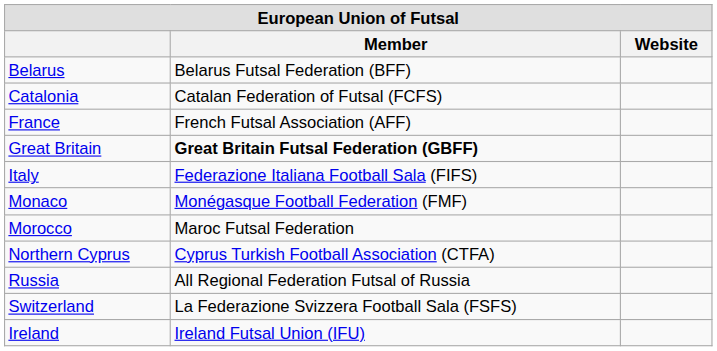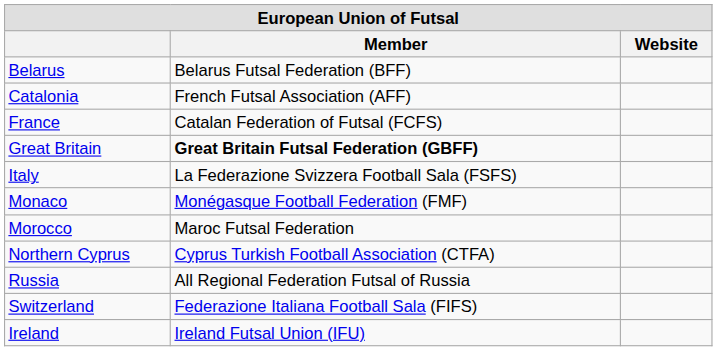 <table class="wikitable" style=font-size:95% width=650>
 <tr align=center style="background:#dfdfdf;">
 <td colspan=3><strong>European Union of Futsal</strong></td>
 </tr>
 <tr>
 <th></th>
 <th>Member</th>
 <th>Website</th>
 </tr>
 <tr>
 <td> <a href='#'>Belarus</a></td>
 <td>Belarus Futsal Federation (BFF)</td>
 <td></td>
 </tr>
 <tr>
 <td> <a href='#'>Catalonia</a></td>
-<td>Catalan Federation of Futsal (FCFS)</td>
+<td>French Futsal Association (AFF)</td>
 <td></td>
 </tr>
 <tr>
 <td> <a href='#'>France</a></td>
-<td>French Futsal Association (AFF)</td>
+<td>Catalan Federation of Futsal (FCFS)</td>
 <td></td>
 </tr>
 <tr>
 <td> <a href='#'>Great Britain</a></td>
 <td><strong>Great Britain Futsal Federation (GBFF)</strong></td>
 <td> </td>
 </tr>
 <tr>
 <td> <a href='#'>Italy</a></td>
-<td><a href='#'>Federazione Italiana Football Sala</a> (FIFS)</td>
+<td>La Federazione Svizzera Football Sala (FSFS)</td>
 <td></td>
 </tr>
 <tr>
 <td> <a href='#'>Monaco</a></td>
 <td><a href='#'>Monégasque Football Federation</a> (FMF)</td>
 <td></td>
 </tr>
 <tr>
 <td> <a href='#'>Morocco</a></td>
 <td>Maroc Futsal Federation</td>
 <td></td>
 </tr>
 <tr>
 <td> <a href='#'>Northern Cyprus</a></td>
 <td><a href='#'>Cyprus Turkish Football Association</a> (CTFA)</td>
 <td></td>
 </tr>
 <tr>
 <td> <a href='#'>Russia</a></td>
 <td>All Regional Federation Futsal of Russia</td>
 <td></td>
 </tr>
 <tr>
 <td> <a href='#'>Switzerland</a></td>
-<td>La Federazione Svizzera Football Sala (FSFS)</td>
+<td><a href='#'>Federazione Italiana Football Sala</a> (FIFS)</td>
 <td></td>
 </tr>
 <tr>
 <td> <a href='#'>Ireland</a></td>
 <td><a href='#'>Ireland Futsal Union (IFU)</a></td>
 <td></td>
 </tr>
 </table>
